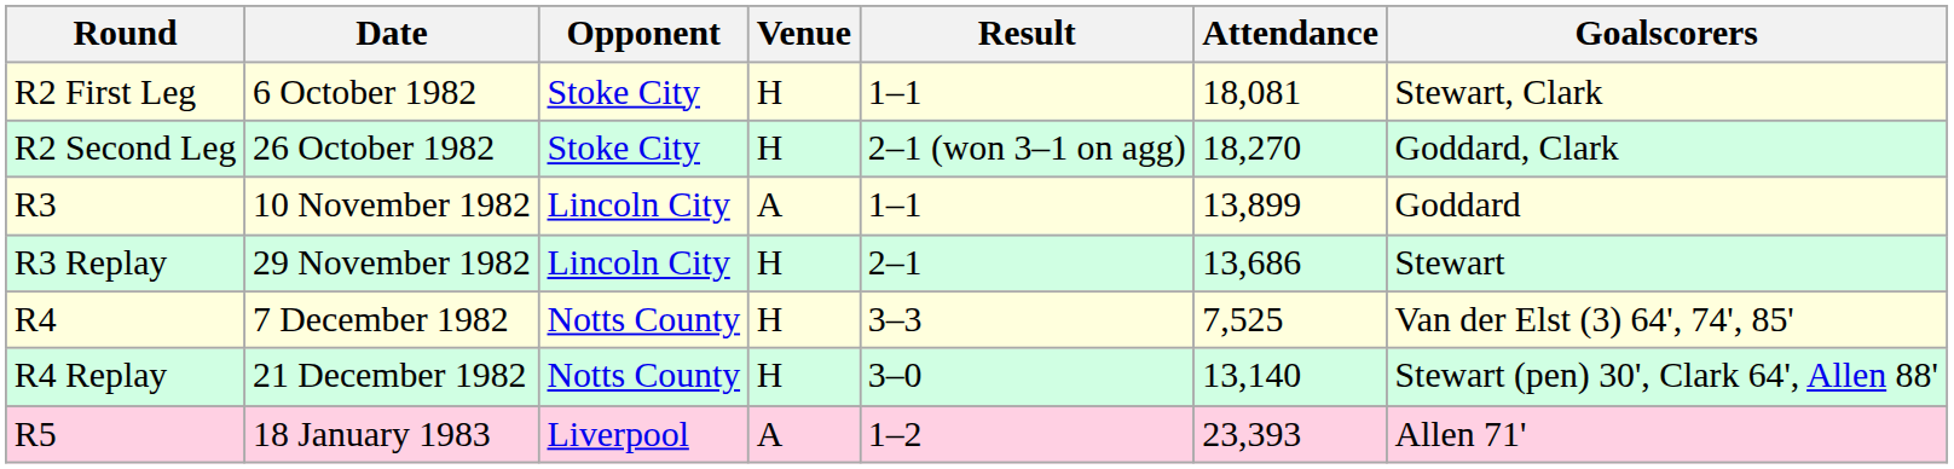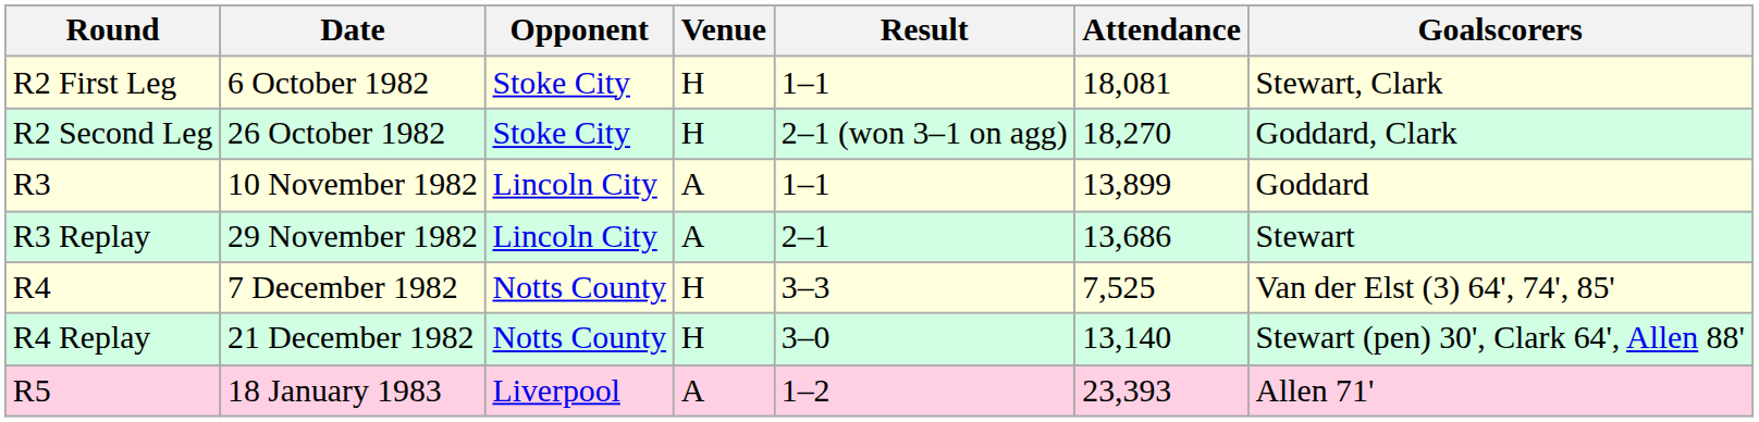 <table class="wikitable">
 <tr>
 <th>Round</th>
 <th>Date</th>
 <th>Opponent</th>
 <th>Venue</th>
 <th>Result</th>
 <th>Attendance</th>
 <th>Goalscorers</th>
 </tr>
 <tr style="background-color: #ffffdd;">
 <td>R2 First Leg</td>
 <td>6 October 1982</td>
 <td><a href='#'>Stoke City</a></td>
 <td>H</td>
 <td>1–1</td>
 <td>18,081</td>
 <td>Stewart, Clark</td>
 </tr>
 <tr style="background-color: #d0ffe3;">
 <td>R2 Second Leg</td>
 <td>26 October 1982</td>
 <td><a href='#'>Stoke City</a></td>
 <td>H</td>
 <td>2–1 (won 3–1 on agg)</td>
 <td>18,270</td>
 <td>Goddard, Clark</td>
 </tr>
 <tr style="background-color: #ffffdd;">
 <td>R3</td>
 <td>10 November 1982</td>
 <td><a href='#'>Lincoln City</a></td>
 <td>A</td>
 <td>1–1</td>
 <td>13,899</td>
 <td>Goddard</td>
 </tr>
 <tr style="background-color: #d0ffe3;">
 <td>R3 Replay</td>
 <td>29 November 1982</td>
 <td><a href='#'>Lincoln City</a></td>
-<td>H</td>
+<td>A</td>
 <td>2–1</td>
 <td>13,686</td>
 <td>Stewart</td>
 </tr>
 <tr style="background-color: #ffffdd;">
 <td>R4</td>
 <td>7 December 1982</td>
 <td><a href='#'>Notts County</a></td>
 <td>H</td>
 <td>3–3</td>
 <td>7,525</td>
 <td>Van der Elst (3) 64', 74', 85'</td>
 </tr>
 <tr style="background-color: #d0ffe3;">
 <td>R4 Replay</td>
 <td>21 December 1982</td>
 <td><a href='#'>Notts County</a></td>
 <td>H</td>
 <td>3–0</td>
 <td>13,140</td>
 <td>Stewart (pen) 30', Clark 64', <a href='#'>Allen</a> 88'</td>
 </tr>
 <tr style="background-color: #ffd0e3;">
 <td>R5</td>
 <td>18 January 1983</td>
 <td><a href='#'>Liverpool</a></td>
 <td>A</td>
 <td>1–2</td>
 <td>23,393</td>
 <td>Allen 71'</td>
 </tr>
 </table>
